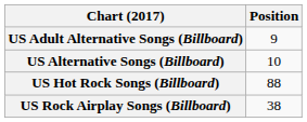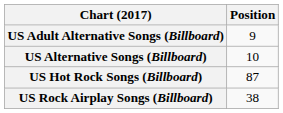 <table class="wikitable sortable plainrowheaders" style="text-align:center">
 <tr>
 <th scope="col">Chart (2017)</th>
 <th scope="col">Position</th>
 </tr>
 <tr>
 <th scope="row">US Adult Alternative Songs (<em>Billboard</em>)</th>
 <td>9</td>
 </tr>
 <tr>
 <th scope="row">US Alternative Songs (<em>Billboard</em>)</th>
 <td>10</td>
 </tr>
 <tr>
 <th scope="row">US Hot Rock Songs (<em>Billboard</em>)</th>
-<td>88</td>
+<td>87</td>
 </tr>
 <tr>
 <th scope="row">US Rock Airplay Songs (<em>Billboard</em>)</th>
 <td>38</td>
 </tr>
 </table>
